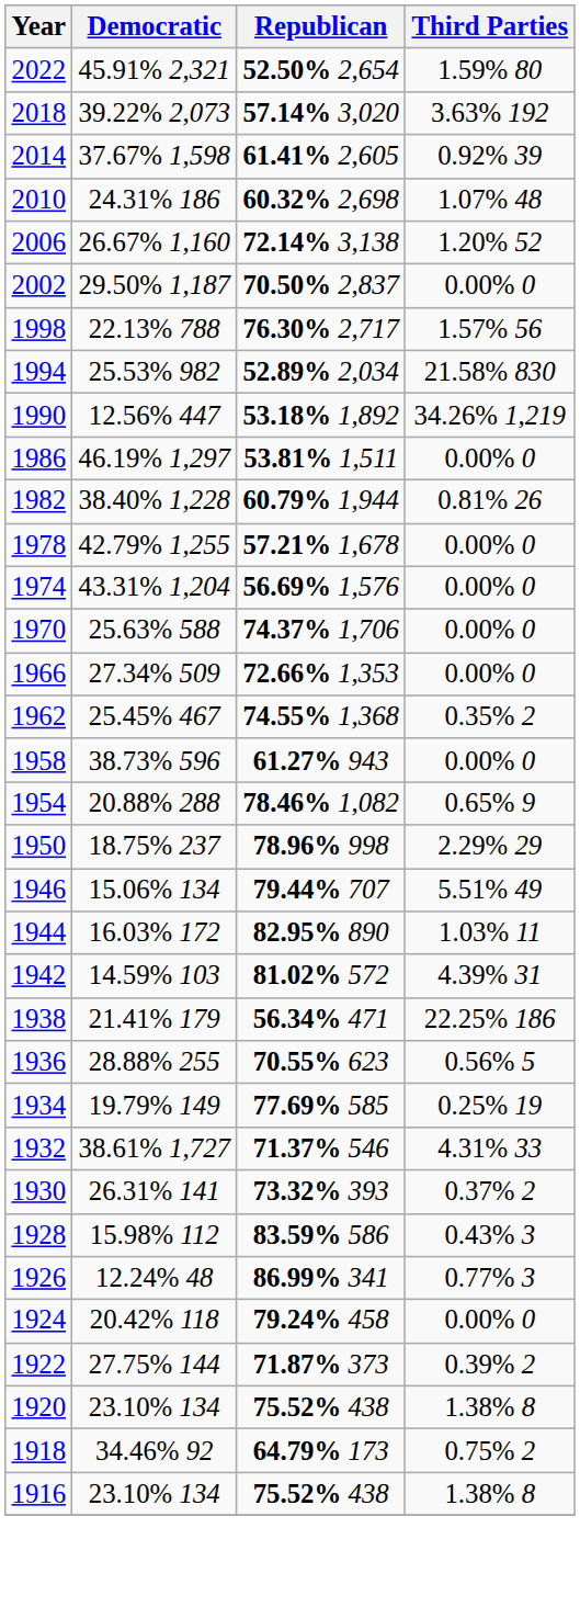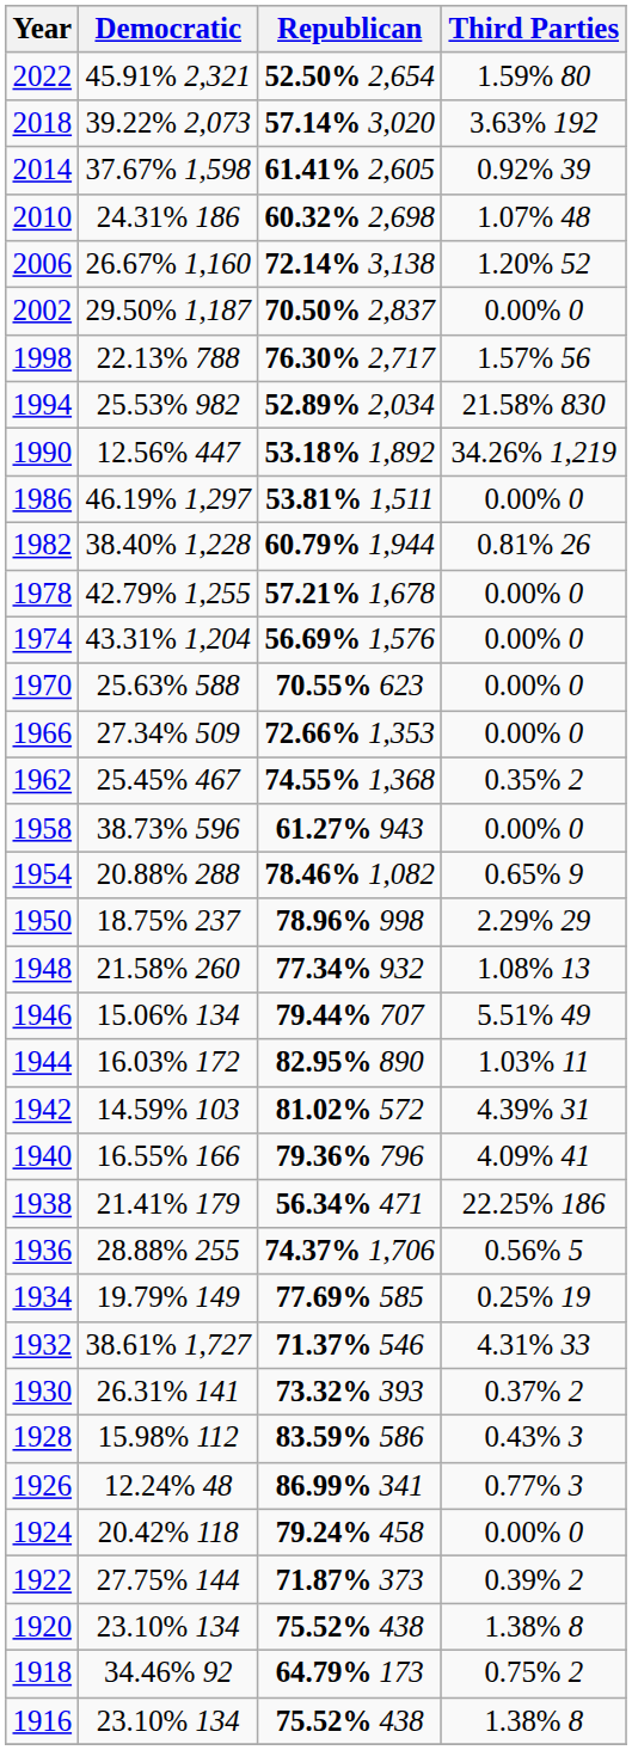 <table class="wikitable">
 <tr style="background:lightgrey;">
 <th>Year</th>
 <th><a href='#'>Democratic</a></th>
 <th><a href='#'>Republican</a></th>
 <th><a href='#'>Third Parties</a></th>
 </tr>
 <tr>
 <td align="center" ><a href='#'>2022</a></td>
 <td align="center" >45.91% <em>2,321</em></td>
 <td align="center" ><strong>52.50%</strong> <em>2,654</em></td>
 <td align="center" >1.59% <em>80</em></td>
 </tr>
 <tr>
 <td align="center" ><a href='#'>2018</a></td>
 <td align="center" >39.22% <em>2,073</em></td>
 <td align="center" ><strong>57.14%</strong> <em>3,020</em></td>
 <td align="center" >3.63% <em>192</em></td>
 </tr>
 <tr>
 <td align="center" ><a href='#'>2014</a></td>
 <td align="center" >37.67% <em>1,598</em></td>
 <td align="center" ><strong>61.41%</strong> <em>2,605</em></td>
 <td align="center" >0.92% <em>39</em></td>
 </tr>
 <tr>
 <td align="center" ><a href='#'>2010</a></td>
 <td align="center" >24.31% <em>186</em></td>
 <td align="center" ><strong>60.32%</strong> <em>2,698</em></td>
 <td align="center" >1.07% <em>48</em></td>
 </tr>
 <tr>
 <td align="center" ><a href='#'>2006</a></td>
 <td align="center" >26.67% <em>1,160</em></td>
 <td align="center" ><strong>72.14%</strong> <em>3,138</em></td>
 <td align="center" >1.20% <em>52</em></td>
 </tr>
 <tr>
 <td align="center" ><a href='#'>2002</a></td>
 <td align="center" >29.50% <em>1,187</em></td>
 <td align="center" ><strong>70.50%</strong> <em>2,837</em></td>
 <td align="center" >0.00% <em>0</em></td>
 </tr>
 <tr>
 <td align="center" ><a href='#'>1998</a></td>
 <td align="center" >22.13% <em>788</em></td>
 <td align="center" ><strong>76.30%</strong> <em>2,717</em></td>
 <td align="center" >1.57% <em>56</em></td>
 </tr>
 <tr>
 <td align="center" ><a href='#'>1994</a></td>
 <td align="center" >25.53% <em>982</em></td>
 <td align="center" ><strong>52.89%</strong> <em>2,034</em></td>
 <td align="center" >21.58% <em>830</em></td>
 </tr>
 <tr>
 <td align="center" ><a href='#'>1990</a></td>
 <td align="center" >12.56% <em>447</em></td>
 <td align="center" ><strong>53.18%</strong> <em>1,892</em></td>
 <td align="center" >34.26% <em>1,219</em></td>
 </tr>
 <tr>
 <td align="center" ><a href='#'>1986</a></td>
 <td align="center" >46.19% <em>1,297</em></td>
 <td align="center" ><strong>53.81%</strong> <em>1,511</em></td>
 <td align="center" >0.00% <em>0</em></td>
 </tr>
 <tr>
 <td align="center" ><a href='#'>1982</a></td>
 <td align="center" >38.40% <em>1,228</em></td>
 <td align="center" ><strong>60.79%</strong> <em>1,944</em></td>
 <td align="center" >0.81% <em>26</em></td>
 </tr>
 <tr>
 <td align="center" ><a href='#'>1978</a></td>
 <td align="center" >42.79% <em>1,255</em></td>
 <td align="center" ><strong>57.21%</strong> <em>1,678</em></td>
 <td align="center" >0.00% <em>0</em></td>
 </tr>
 <tr>
 <td align="center" ><a href='#'>1974</a></td>
 <td align="center" >43.31% <em>1,204</em></td>
 <td align="center" ><strong>56.69%</strong> <em>1,576</em></td>
 <td align="center" >0.00% <em>0</em></td>
 </tr>
 <tr>
 <td align="center" ><a href='#'>1970</a></td>
 <td align="center" >25.63% <em>588</em></td>
-<td align="center" ><strong>74.37%</strong> <em>1,706</em></td>
+<td align="center" ><strong>70.55%</strong> <em>623</em></td>
 <td align="center" >0.00% <em>0</em></td>
 </tr>
 <tr>
 <td align="center" ><a href='#'>1966</a></td>
 <td align="center" >27.34% <em>509</em></td>
 <td align="center" ><strong>72.66%</strong> <em>1,353</em></td>
 <td align="center" >0.00% <em>0</em></td>
 </tr>
 <tr>
 <td align="center" ><a href='#'>1962</a></td>
 <td align="center" >25.45% <em>467</em></td>
 <td align="center" ><strong>74.55%</strong> <em>1,368</em></td>
 <td align="center" >0.35% <em>2</em></td>
 </tr>
 <tr>
 <td align="center" ><a href='#'>1958</a></td>
 <td align="center" >38.73% <em>596</em></td>
 <td align="center" ><strong>61.27%</strong> <em>943</em></td>
 <td align="center" >0.00% <em>0</em></td>
 </tr>
 <tr>
 <td align="center" ><a href='#'>1954</a></td>
 <td align="center" >20.88% <em>288</em></td>
 <td align="center" ><strong>78.46%</strong> <em>1,082</em></td>
 <td align="center" >0.65% <em>9</em></td>
 </tr>
 <tr>
 <td align="center" ><a href='#'>1950</a></td>
 <td align="center" >18.75% <em>237</em></td>
 <td align="center" ><strong>78.96%</strong> <em>998</em></td>
 <td align="center" >2.29% <em>29</em></td>
 </tr>
 <tr>
+<td align="center" ><a href='#'>1948</a></td>
+<td align="center" >21.58% <em>260</em></td>
+<td align="center" ><strong>77.34%</strong> <em>932</em></td>
+<td align="center" >1.08% <em>13</em></td>
+</tr>
+<tr>
 <td align="center" ><a href='#'>1946</a></td>
 <td align="center" >15.06% <em>134</em></td>
 <td align="center" ><strong>79.44%</strong> <em>707</em></td>
 <td align="center" >5.51% <em>49</em></td>
 </tr>
 <tr>
 <td align="center" ><a href='#'>1944</a></td>
 <td align="center" >16.03% <em>172</em></td>
 <td align="center" ><strong>82.95%</strong> <em>890</em></td>
 <td align="center" >1.03% <em>11</em></td>
 </tr>
 <tr>
 <td align="center" ><a href='#'>1942</a></td>
 <td align="center" >14.59% <em>103</em></td>
 <td align="center" ><strong>81.02%</strong> <em>572</em></td>
 <td align="center" >4.39% <em>31</em></td>
 </tr>
 <tr>
+<td align="center" ><a href='#'>1940</a></td>
+<td align="center" >16.55% <em>166</em></td>
+<td align="center" ><strong>79.36%</strong> <em>796</em></td>
+<td align="center" >4.09% <em>41</em></td>
+</tr>
+<tr>
 <td align="center" ><a href='#'>1938</a></td>
 <td align="center" >21.41% <em>179</em></td>
 <td align="center" ><strong>56.34%</strong> <em>471</em></td>
 <td align="center" >22.25% <em>186</em></td>
 </tr>
 <tr>
 <td align="center" ><a href='#'>1936</a></td>
 <td align="center" >28.88% <em>255</em></td>
-<td align="center" ><strong>70.55%</strong> <em>623</em></td>
+<td align="center" ><strong>74.37%</strong> <em>1,706</em></td>
 <td align="center" >0.56% <em>5</em></td>
 </tr>
 <tr>
 <td align="center" ><a href='#'>1934</a></td>
 <td align="center" >19.79% <em>149</em></td>
 <td align="center" ><strong>77.69%</strong> <em>585</em></td>
 <td align="center" >0.25% <em>19</em></td>
 </tr>
 <tr>
 <td align="center" ><a href='#'>1932</a></td>
 <td align="center" >38.61% <em>1,727</em></td>
 <td align="center" ><strong>71.37%</strong> <em>546</em></td>
 <td align="center" >4.31% <em>33</em></td>
 </tr>
 <tr>
 <td align="center" ><a href='#'>1930</a></td>
 <td align="center" >26.31% <em>141</em></td>
 <td align="center" ><strong>73.32%</strong> <em>393</em></td>
 <td align="center" >0.37% <em>2</em></td>
 </tr>
 <tr>
 <td align="center" ><a href='#'>1928</a></td>
 <td align="center" >15.98% <em>112</em></td>
 <td align="center" ><strong>83.59%</strong> <em>586</em></td>
 <td align="center" >0.43% <em>3</em></td>
 </tr>
 <tr>
 <td align="center" ><a href='#'>1926</a></td>
 <td align="center" >12.24% <em>48</em></td>
 <td align="center" ><strong>86.99%</strong> <em>341</em></td>
 <td align="center" >0.77% <em>3</em></td>
 </tr>
 <tr>
 <td align="center" ><a href='#'>1924</a></td>
 <td align="center" >20.42% <em>118</em></td>
 <td align="center" ><strong>79.24%</strong> <em>458</em></td>
 <td align="center" >0.00% <em>0</em></td>
 </tr>
 <tr>
 <td align="center" ><a href='#'>1922</a></td>
 <td align="center" >27.75% <em>144</em></td>
 <td align="center" ><strong>71.87%</strong> <em>373</em></td>
 <td align="center" >0.39% <em>2</em></td>
 </tr>
 <tr>
 <td align="center" ><a href='#'>1920</a></td>
 <td align="center" >23.10% <em>134</em></td>
 <td align="center" ><strong>75.52%</strong> <em>438</em></td>
 <td align="center" >1.38% <em>8</em></td>
 </tr>
 <tr>
 <td align="center" ><a href='#'>1918</a></td>
 <td align="center" >34.46% <em>92</em></td>
 <td align="center" ><strong>64.79%</strong> <em>173</em></td>
 <td align="center" >0.75% <em>2</em></td>
 </tr>
 <tr>
 <td align="center" ><a href='#'>1916</a></td>
 <td align="center" >23.10% <em>134</em></td>
 <td align="center" ><strong>75.52%</strong> <em>438</em></td>
 <td align="center" >1.38% <em>8</em></td>
 </tr>
 <tr>
 </tr>
 </table>
